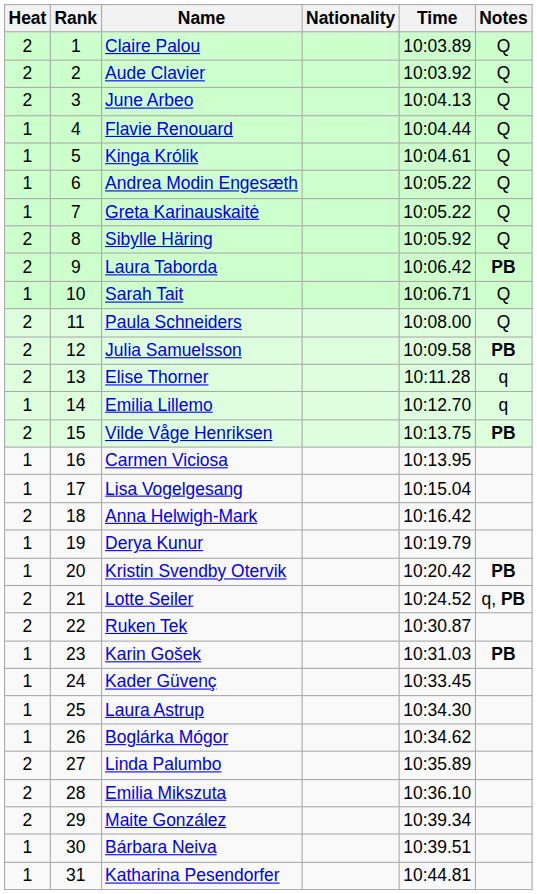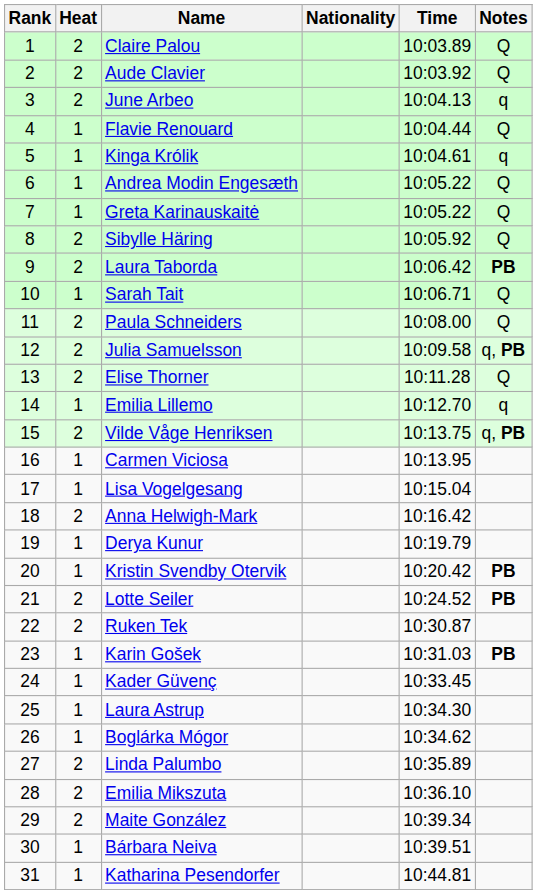 <table class="wikitable sortable" style="text-align:center;">
 <tr>
+<th>Rank</th>
 <th>Heat</th>
-<th>Rank</th>
 <th>Name</th>
 <th>Nationality</th>
 <th>Time</th>
 <th>Notes</th>
 </tr>
 <tr bgcolor=ccffcc>
+<td>1</td>
 <td>2</td>
-<td>1</td>
 <td align=left><a href='#'>Claire Palou</a></td>
 <td align=left></td>
 <td>10:03.89</td>
 <td>Q</td>
 </tr>
 <tr bgcolor=ccffcc>
 <td>2</td>
 <td>2</td>
 <td align=left><a href='#'>Aude Clavier</a></td>
 <td align=left></td>
 <td>10:03.92</td>
 <td>Q</td>
 </tr>
 <tr bgcolor=ccffcc>
+<td>3</td>
 <td>2</td>
-<td>3</td>
 <td align=left><a href='#'>June Arbeo</a></td>
 <td align=left></td>
 <td>10:04.13</td>
-<td>Q</td>
+<td>q</td>
 </tr>
 <tr bgcolor=ccffcc>
+<td>4</td>
 <td>1</td>
-<td>4</td>
 <td align=left><a href='#'>Flavie Renouard</a></td>
 <td align=left></td>
 <td>10:04.44</td>
 <td>Q</td>
 </tr>
 <tr bgcolor=ccffcc>
+<td>5</td>
 <td>1</td>
-<td>5</td>
 <td align=left><a href='#'>Kinga Królik</a></td>
 <td align=left></td>
 <td>10:04.61</td>
-<td>Q</td>
+<td>q</td>
 </tr>
 <tr bgcolor=ccffcc>
+<td>6</td>
 <td>1</td>
-<td>6</td>
 <td align=left><a href='#'>Andrea Modin Engesæth</a></td>
 <td align=left></td>
 <td>10:05.22</td>
 <td>Q</td>
 </tr>
 <tr bgcolor=ccffcc>
+<td>7</td>
 <td>1</td>
-<td>7</td>
 <td align=left><a href='#'>Greta Karinauskaitė</a></td>
 <td align=left></td>
 <td>10:05.22</td>
 <td>Q</td>
 </tr>
 <tr bgcolor=ccffcc>
+<td>8</td>
 <td>2</td>
-<td>8</td>
 <td align=left><a href='#'>Sibylle Häring</a></td>
 <td align=left></td>
 <td>10:05.92</td>
 <td>Q</td>
 </tr>
 <tr bgcolor=ccffcc>
+<td>9</td>
 <td>2</td>
-<td>9</td>
 <td align=left><a href='#'>Laura Taborda</a></td>
 <td align=left></td>
 <td>10:06.42</td>
 <td><strong>PB</strong></td>
 </tr>
 <tr bgcolor=ccffcc>
+<td>10</td>
 <td>1</td>
-<td>10</td>
 <td align=left><a href='#'>Sarah Tait</a></td>
 <td align=left></td>
 <td>10:06.71</td>
 <td>Q</td>
 </tr>
 <tr bgcolor=ddffdd>
+<td>11</td>
 <td>2</td>
-<td>11</td>
 <td align=left><a href='#'>Paula Schneiders</a></td>
 <td align=left></td>
 <td>10:08.00</td>
 <td>Q</td>
 </tr>
 <tr bgcolor=ddffdd>
+<td>12</td>
 <td>2</td>
-<td>12</td>
 <td align=left><a href='#'>Julia Samuelsson</a></td>
 <td align=left></td>
 <td>10:09.58</td>
-<td><strong>PB</strong></td>
+<td>q, <strong>PB</strong></td>
 </tr>
 <tr bgcolor=ddffdd>
+<td>13</td>
 <td>2</td>
-<td>13</td>
 <td align=left><a href='#'>Elise Thorner</a></td>
 <td align=left></td>
 <td>10:11.28</td>
-<td>q</td>
+<td>Q</td>
 </tr>
 <tr bgcolor=ddffdd>
+<td>14</td>
 <td>1</td>
-<td>14</td>
 <td align=left><a href='#'>Emilia Lillemo</a></td>
 <td align=left></td>
 <td>10:12.70</td>
 <td>q</td>
 </tr>
 <tr bgcolor=ddffdd>
+<td>15</td>
 <td>2</td>
-<td>15</td>
 <td align=left><a href='#'>Vilde Våge Henriksen</a></td>
 <td align=left></td>
 <td>10:13.75</td>
-<td><strong>PB</strong></td>
+<td>q, <strong>PB</strong></td>
 </tr>
 <tr>
+<td>16</td>
 <td>1</td>
-<td>16</td>
 <td align=left><a href='#'>Carmen Viciosa</a></td>
 <td align=left></td>
 <td>10:13.95</td>
 <td></td>
 </tr>
 <tr>
+<td>17</td>
 <td>1</td>
-<td>17</td>
 <td align=left><a href='#'>Lisa Vogelgesang</a></td>
 <td align=left></td>
 <td>10:15.04</td>
 <td></td>
 </tr>
 <tr>
+<td>18</td>
 <td>2</td>
-<td>18</td>
 <td align=left><a href='#'>Anna Helwigh-Mark</a></td>
 <td align=left></td>
 <td>10:16.42</td>
 <td></td>
 </tr>
 <tr>
+<td>19</td>
 <td>1</td>
-<td>19</td>
 <td align=left><a href='#'>Derya Kunur</a></td>
 <td align=left></td>
 <td>10:19.79</td>
 <td></td>
 </tr>
 <tr>
+<td>20</td>
 <td>1</td>
-<td>20</td>
 <td align=left><a href='#'>Kristin Svendby Otervik</a></td>
 <td align=left></td>
 <td>10:20.42</td>
 <td><strong>PB</strong></td>
 </tr>
 <tr>
+<td>21</td>
 <td>2</td>
-<td>21</td>
 <td align=left><a href='#'>Lotte Seiler</a></td>
 <td align=left></td>
 <td>10:24.52</td>
-<td>q, <strong>PB</strong></td>
+<td><strong>PB</strong></td>
 </tr>
 <tr>
+<td>22</td>
 <td>2</td>
-<td>22</td>
 <td align=left><a href='#'>Ruken Tek</a></td>
 <td align=left></td>
 <td>10:30.87</td>
 <td></td>
 </tr>
 <tr>
+<td>23</td>
 <td>1</td>
-<td>23</td>
 <td align=left><a href='#'>Karin Gošek</a></td>
 <td align=left></td>
 <td>10:31.03</td>
 <td><strong>PB</strong></td>
 </tr>
 <tr>
+<td>24</td>
 <td>1</td>
-<td>24</td>
 <td align=left><a href='#'>Kader Güvenç</a></td>
 <td align=left></td>
 <td>10:33.45</td>
 <td></td>
 </tr>
 <tr>
+<td>25</td>
 <td>1</td>
-<td>25</td>
 <td align=left><a href='#'>Laura Astrup</a></td>
 <td align=left></td>
 <td>10:34.30</td>
 <td></td>
 </tr>
 <tr>
+<td>26</td>
 <td>1</td>
-<td>26</td>
 <td align=left><a href='#'>Boglárka Mógor</a></td>
 <td align=left></td>
 <td>10:34.62</td>
 <td></td>
 </tr>
 <tr>
+<td>27</td>
 <td>2</td>
-<td>27</td>
 <td align=left><a href='#'>Linda Palumbo</a></td>
 <td align=left></td>
 <td>10:35.89</td>
 <td></td>
 </tr>
 <tr>
+<td>28</td>
 <td>2</td>
-<td>28</td>
 <td align=left><a href='#'>Emilia Mikszuta</a></td>
 <td align=left></td>
 <td>10:36.10</td>
 <td></td>
 </tr>
 <tr>
+<td>29</td>
 <td>2</td>
-<td>29</td>
 <td align=left><a href='#'>Maite González</a></td>
 <td align=left></td>
 <td>10:39.34</td>
 <td></td>
 </tr>
 <tr>
+<td>30</td>
 <td>1</td>
-<td>30</td>
 <td align=left><a href='#'>Bárbara Neiva</a></td>
 <td align=left></td>
 <td>10:39.51</td>
 <td></td>
 </tr>
 <tr>
+<td>31</td>
 <td>1</td>
-<td>31</td>
 <td align=left><a href='#'>Katharina Pesendorfer</a></td>
 <td align=left></td>
 <td>10:44.81</td>
 <td></td>
 </tr>
 </table>
